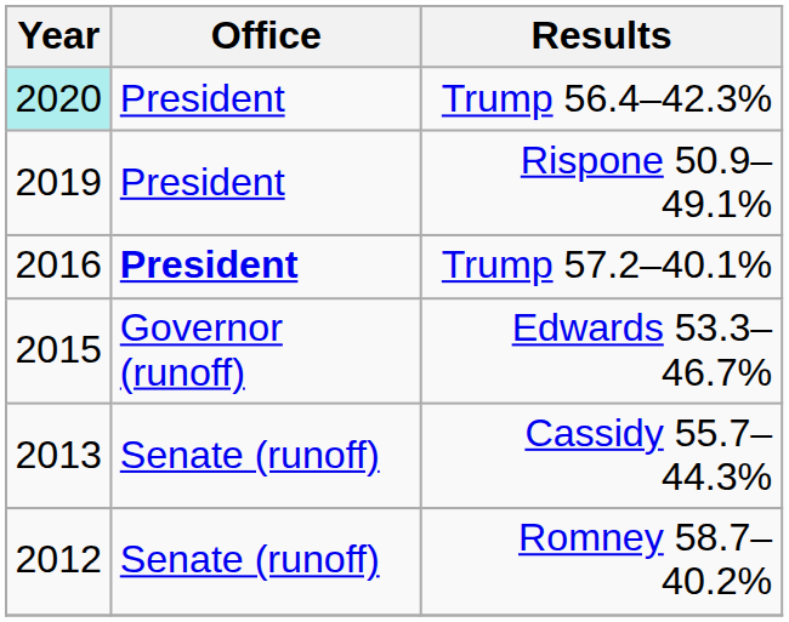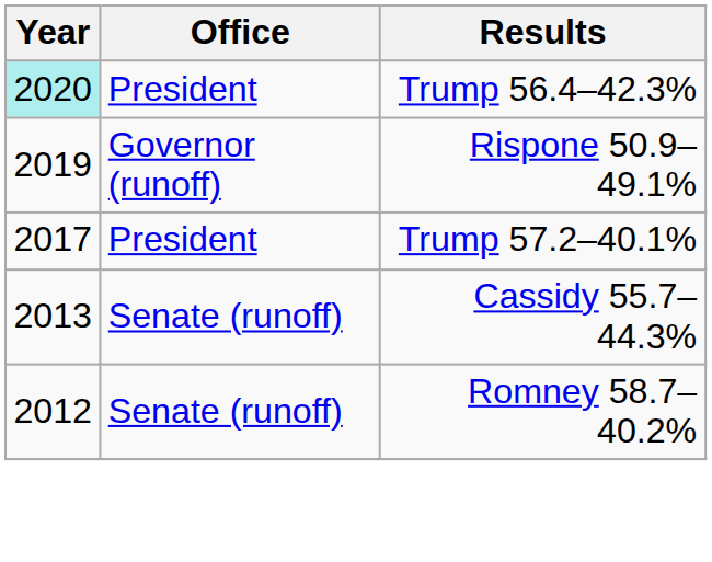 <table class=wikitable>
 <tr>
 <th width="30">Year</th>
 <th width="120">Office</th>
 <th width="140">Results</th>
 </tr>
 <tr>
 <td style="background: paleturquoise;">2020</td>
 <td><a href='#'>President</a></td>
 <td align="right" ><a href='#'>Trump</a> 56.4–42.3%</td>
 </tr>
 <tr>
 <td>2019</td>
-<td><a href='#'>President</a></td>
+<td><a href='#'>Governor (runoff)</a></td>
 <td align="right" ><a href='#'>Rispone</a> 50.9–49.1%</td>
 </tr>
 <tr>
-<td>2016</td>
-<td><strong><a href='#'>President</a></strong></td>
+<td>2017</td>
+<td><a href='#'>President</a></td>
 <td align="right" ><a href='#'>Trump</a> 57.2–40.1%</td>
-</tr>
-<tr>
-<td>2015</td>
-<td><a href='#'>Governor (runoff)</a></td>
-<td align="right" ><a href='#'>Edwards</a> 53.3–46.7%</td>
 </tr>
 <tr>
 <td>2013</td>
 <td><a href='#'>Senate (runoff)</a></td>
 <td align="right" ><a href='#'>Cassidy</a> 55.7–44.3%</td>
 </tr>
 <tr>
 <td>2012</td>
 <td><a href='#'>Senate (runoff)</a></td>
 <td align="right" ><a href='#'>Romney</a> 58.7–40.2%</td>
 </tr>
 <tr>
 </tr>
 </table>
